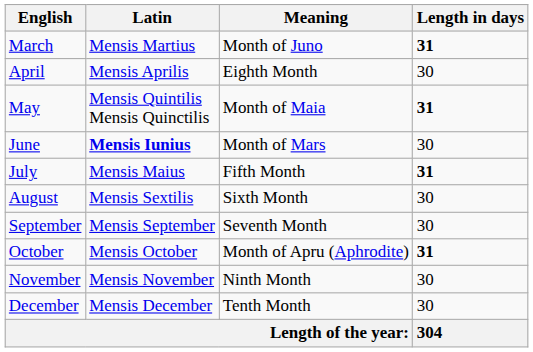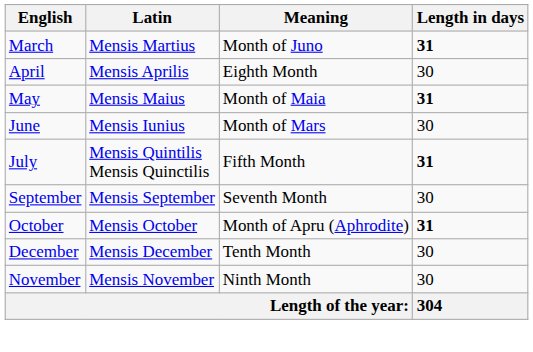 <table class="wikitable plainrowheaders" style="margin:1em auto;">
 <tr>
 <th scope="col">English</th>
 <th scope="col">Latin</th>
 <th scope="col">Meaning</th>
 <th scope="col">Length in days</th>
 </tr>
 <tr>
 <td><a href='#'>March</a></td>
 <td><a href='#'>Mensis Martius</a></td>
 <td>Month of <a href='#'>Juno</a></td>
 <td style="font-weight: bold;">31</td>
 </tr>
 <tr>
 <td><a href='#'>April</a></td>
 <td><a href='#'>Mensis Aprilis</a></td>
 <td>Eighth Month</td>
 <td>30</td>
 </tr>
 <tr>
 <td><a href='#'>May</a></td>
-<td><a href='#'>Mensis Quintilis</a><br>Mensis Quinctilis</td>
+<td><a href='#'>Mensis Maius</a></td>
 <td>Month of <a href='#'>Maia</a></td>
 <td style="font-weight: bold;">31</td>
 </tr>
 <tr>
 <td><a href='#'>June</a></td>
-<td><strong><a href='#'>Mensis Iunius</a></strong></td>
+<td><a href='#'>Mensis Iunius</a></td>
 <td>Month of <a href='#'>Mars</a></td>
 <td>30</td>
 </tr>
 <tr>
 <td><a href='#'>July</a></td>
-<td><a href='#'>Mensis Maius</a></td>
+<td><a href='#'>Mensis Quintilis</a><br>Mensis Quinctilis</td>
 <td>Fifth Month</td>
 <td style="font-weight: bold;">31</td>
-</tr>
-<tr>
-<td><a href='#'>August</a></td>
-<td><a href='#'>Mensis Sextilis</a></td>
-<td>Sixth Month</td>
-<td>30</td>
 </tr>
 <tr>
 <td><a href='#'>September</a></td>
 <td><a href='#'>Mensis September</a></td>
 <td>Seventh Month</td>
 <td>30</td>
 </tr>
 <tr>
 <td><a href='#'>October</a></td>
 <td><a href='#'>Mensis October</a></td>
 <td>Month of Apru (<a href='#'>Aphrodite</a>)</td>
 <td style="font-weight: bold;">31</td>
 </tr>
 <tr>
+<td><a href='#'>December</a></td>
+<td><a href='#'>Mensis December</a></td>
+<td>Tenth Month</td>
+<td>30</td>
+</tr>
+<tr>
 <td><a href='#'>November</a></td>
 <td><a href='#'>Mensis November</a></td>
 <td>Ninth Month</td>
-<td>30</td>
-</tr>
-<tr>
-<td><a href='#'>December</a></td>
-<td><a href='#'>Mensis December</a></td>
-<td>Tenth Month</td>
 <td>30</td>
 </tr>
 <tr>
 <th scope="row" colspan="3" style="text-align: right;">Length of the year:</th>
 <th style="text-align: left;">304</th>
 </tr>
 </table>
